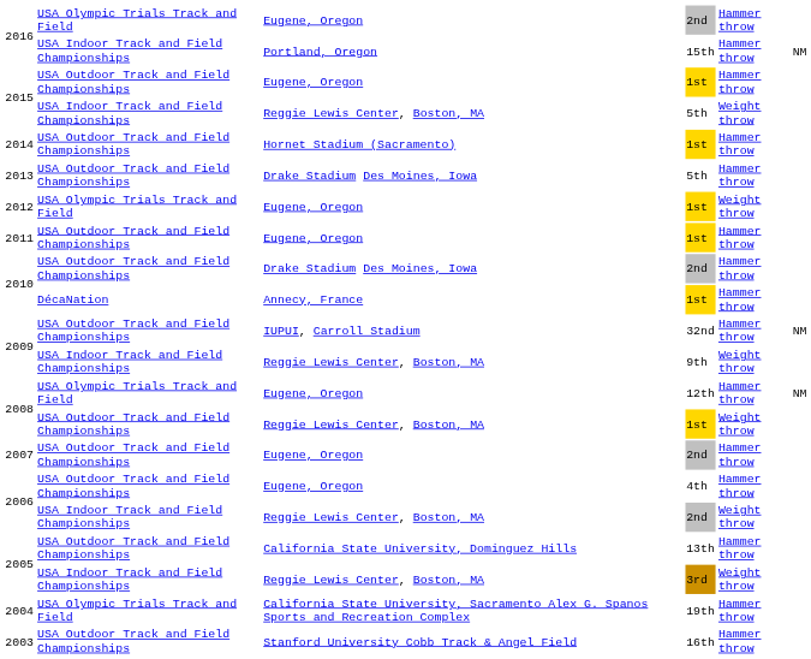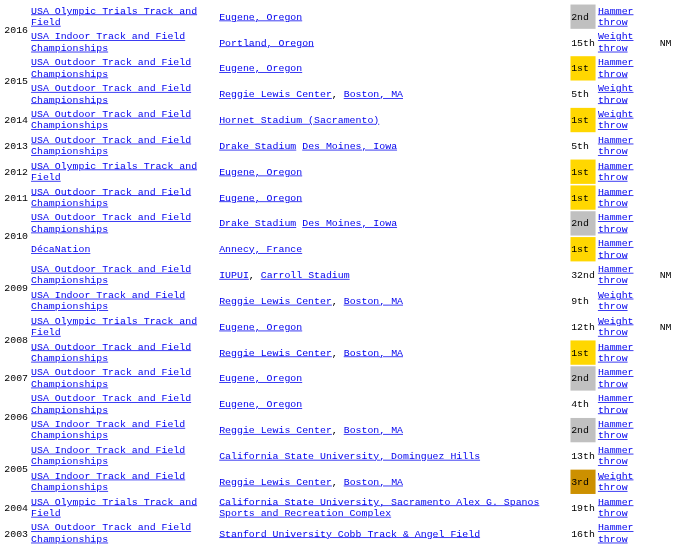 <table>
 <tr>
 <td Rowspan=2>2016</td>
 <td><a href='#'>USA Olympic Trials Track and Field</a></td>
 <td><a href='#'>Eugene, Oregon</a></td>
 <td bgcolor=silver>2nd</td>
 <td><a href='#'>Hammer throw</a></td>
 <td></td>
 </tr>
 <tr>
 <td><a href='#'>USA Indoor Track and Field Championships</a></td>
 <td><a href='#'>Portland, Oregon</a></td>
 <td>15th</td>
-<td><a href='#'>Hammer throw</a></td>
+<td><a href='#'>Weight throw</a></td>
 <td> NM</td>
 </tr>
 <tr>
 <td Rowspan=2>2015</td>
 <td><a href='#'>USA Outdoor Track and Field Championships</a></td>
 <td><a href='#'>Eugene, Oregon</a></td>
 <td bgcolor=gold>1st</td>
 <td><a href='#'>Hammer throw</a></td>
 <td></td>
 </tr>
 <tr>
-<td><a href='#'>USA Indoor Track and Field Championships</a></td>
+<td><a href='#'>USA Outdoor Track and Field Championships</a></td>
 <td><a href='#'>Reggie Lewis Center</a>, <a href='#'>Boston, MA</a></td>
 <td>5th</td>
 <td><a href='#'>Weight throw</a></td>
 <td></td>
 </tr>
 <tr>
 <td>2014</td>
 <td><a href='#'>USA Outdoor Track and Field Championships</a></td>
 <td><a href='#'>Hornet Stadium (Sacramento)</a></td>
 <td bgcolor=gold>1st</td>
-<td><a href='#'>Hammer throw</a></td>
+<td><a href='#'>Weight throw</a></td>
 <td></td>
 </tr>
 <tr>
 <td>2013</td>
 <td><a href='#'>USA Outdoor Track and Field Championships</a></td>
 <td><a href='#'>Drake Stadium</a> <a href='#'>Des Moines, Iowa</a></td>
 <td>5th</td>
 <td><a href='#'>Hammer throw</a></td>
 <td></td>
 </tr>
 <tr>
 <td>2012</td>
 <td><a href='#'>USA Olympic Trials Track and Field</a></td>
 <td><a href='#'>Eugene, Oregon</a></td>
 <td bgcolor=gold>1st</td>
-<td><a href='#'>Weight throw</a></td>
+<td><a href='#'>Hammer throw</a></td>
 <td></td>
 </tr>
 <tr>
 <td>2011</td>
 <td><a href='#'>USA Outdoor Track and Field Championships</a></td>
 <td><a href='#'>Eugene, Oregon</a></td>
 <td bgcolor=gold>1st</td>
 <td><a href='#'>Hammer throw</a></td>
 <td></td>
 </tr>
 <tr>
 <td Rowspan=2>2010</td>
 <td><a href='#'>USA Outdoor Track and Field Championships</a></td>
 <td><a href='#'>Drake Stadium</a> <a href='#'>Des Moines, Iowa</a></td>
 <td bgcolor=silver>2nd</td>
 <td><a href='#'>Hammer throw</a></td>
 <td></td>
 </tr>
 <tr>
 <td><a href='#'>DécaNation</a></td>
 <td><a href='#'>Annecy, France</a></td>
 <td bgcolor=gold>1st</td>
 <td><a href='#'>Hammer throw</a></td>
 <td></td>
 </tr>
 <tr>
 <td Rowspan=2>2009</td>
 <td><a href='#'>USA Outdoor Track and Field Championships</a></td>
 <td><a href='#'>IUPUI</a>, <a href='#'>Carroll Stadium</a></td>
 <td>32nd</td>
 <td><a href='#'>Hammer throw</a></td>
 <td> NM</td>
 </tr>
 <tr>
 <td><a href='#'>USA Indoor Track and Field Championships</a></td>
 <td><a href='#'>Reggie Lewis Center</a>, <a href='#'>Boston, MA</a></td>
 <td>9th</td>
 <td><a href='#'>Weight throw</a></td>
 <td></td>
 </tr>
 <tr>
 <td Rowspan=2>2008</td>
 <td><a href='#'>USA Olympic Trials Track and Field</a></td>
 <td><a href='#'>Eugene, Oregon</a></td>
 <td>12th</td>
-<td><a href='#'>Hammer throw</a></td>
+<td><a href='#'>Weight throw</a></td>
 <td> NM</td>
 </tr>
 <tr>
 <td><a href='#'>USA Outdoor Track and Field Championships</a></td>
 <td><a href='#'>Reggie Lewis Center</a>, <a href='#'>Boston, MA</a></td>
 <td bgcolor=gold>1st</td>
-<td><a href='#'>Weight throw</a></td>
+<td><a href='#'>Hammer throw</a></td>
 <td></td>
 </tr>
 <tr>
 <td>2007</td>
 <td><a href='#'>USA Outdoor Track and Field Championships</a></td>
 <td><a href='#'>Eugene, Oregon</a></td>
 <td bgcolor=silver>2nd</td>
 <td><a href='#'>Hammer throw</a></td>
 <td></td>
 </tr>
 <tr>
 <td Rowspan=2>2006</td>
 <td><a href='#'>USA Outdoor Track and Field Championships</a></td>
 <td><a href='#'>Eugene, Oregon</a></td>
 <td>4th</td>
 <td><a href='#'>Hammer throw</a></td>
 <td></td>
 </tr>
 <tr>
 <td><a href='#'>USA Indoor Track and Field Championships</a></td>
 <td><a href='#'>Reggie Lewis Center</a>, <a href='#'>Boston, MA</a></td>
 <td bgcolor=silver>2nd</td>
-<td><a href='#'>Weight throw</a></td>
+<td><a href='#'>Hammer throw</a></td>
 <td></td>
 </tr>
 <tr>
 <td Rowspan=2>2005</td>
-<td><a href='#'>USA Outdoor Track and Field Championships</a></td>
+<td><a href='#'>USA Indoor Track and Field Championships</a></td>
 <td><a href='#'>California State University, Dominguez Hills</a></td>
 <td>13th</td>
 <td><a href='#'>Hammer throw</a></td>
 <td></td>
 </tr>
 <tr>
 <td><a href='#'>USA Indoor Track and Field Championships</a></td>
 <td><a href='#'>Reggie Lewis Center</a>, <a href='#'>Boston, MA</a></td>
 <td bgcolor=cc99000>3rd</td>
 <td><a href='#'>Weight throw</a></td>
 <td></td>
 </tr>
 <tr>
 <td>2004</td>
 <td><a href='#'>USA Olympic Trials Track and Field</a></td>
 <td><a href='#'>California State University, Sacramento Alex G. Spanos Sports and Recreation Complex</a></td>
 <td>19th</td>
 <td><a href='#'>Hammer throw</a></td>
 <td></td>
 </tr>
 <tr>
 <td>2003</td>
 <td><a href='#'>USA Outdoor Track and Field Championships</a></td>
 <td><a href='#'>Stanford University Cobb Track & Angel Field</a></td>
 <td>16th</td>
 <td><a href='#'>Hammer throw</a></td>
 <td></td>
 </tr>
 <tr>
 </tr>
 </table>
